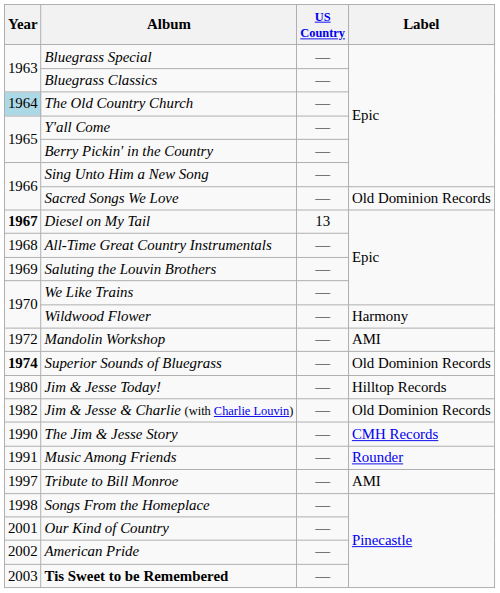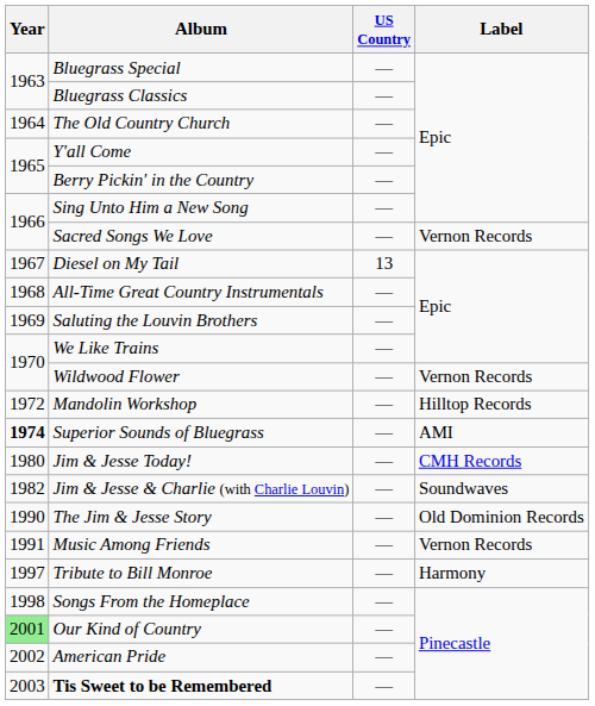 <table class="wikitable">
 <tr>
 <th>Year</th>
 <th>Album</th>
 <th width="45"><small><a href='#'>US Country</a></small></th>
 <th>Label</th>
 </tr>
 <tr>
 <td rowspan="2">1963</td>
 <td><em>Bluegrass Special</em></td>
 <td align="center">—</td>
 <td rowspan="6">Epic</td>
 </tr>
 <tr>
 <td><em>Bluegrass Classics</em></td>
 <td align="center">—</td>
 </tr>
 <tr>
-<td style="background: lightblue;">1964</td>
+<td>1964</td>
 <td><em>The Old Country Church</em></td>
 <td align="center">—</td>
 </tr>
 <tr>
 <td rowspan="2">1965</td>
 <td><em>Y'all Come</em></td>
 <td align="center">—</td>
 </tr>
 <tr>
 <td><em>Berry Pickin' in the Country</em></td>
 <td align="center">—</td>
 </tr>
 <tr>
 <td rowspan="2">1966</td>
 <td><em>Sing Unto Him a New Song</em></td>
 <td align="center">—</td>
 </tr>
 <tr>
 <td><em>Sacred Songs We Love</em></td>
 <td align="center">—</td>
-<td>Old Dominion Records</td>
+<td>Vernon Records</td>
 </tr>
 <tr>
-<td><strong>1967</strong></td>
+<td>1967</td>
 <td><em>Diesel on My Tail</em></td>
 <td align="center">13</td>
 <td rowspan="4">Epic</td>
 </tr>
 <tr>
 <td>1968</td>
 <td><em>All-Time Great Country Instrumentals</em></td>
 <td align="center">—</td>
 </tr>
 <tr>
 <td>1969</td>
 <td><em>Saluting the Louvin Brothers</em></td>
 <td align="center">—</td>
 </tr>
 <tr>
 <td rowspan="2">1970</td>
 <td><em>We Like Trains</em></td>
 <td align="center">—</td>
 </tr>
 <tr>
 <td><em>Wildwood Flower</em></td>
 <td align="center">—</td>
-<td>Harmony</td>
+<td>Vernon Records</td>
 </tr>
 <tr>
 <td>1972</td>
 <td><em>Mandolin Workshop</em></td>
 <td align="center">—</td>
-<td>AMI</td>
+<td>Hilltop Records</td>
 </tr>
 <tr>
 <td><strong>1974</strong></td>
 <td><em>Superior Sounds of Bluegrass</em></td>
 <td align="center">—</td>
-<td>Old Dominion Records</td>
+<td>AMI</td>
 </tr>
 <tr>
 <td>1980</td>
 <td><em>Jim & Jesse Today!</em></td>
 <td align="center">—</td>
-<td>Hilltop Records</td>
+<td><a href='#'>CMH Records</a></td>
 </tr>
 <tr>
 <td>1982</td>
 <td><em>Jim & Jesse & Charlie</em> <small>(with <a href='#'>Charlie Louvin</a>)</small></td>
 <td align="center">—</td>
-<td>Old Dominion Records</td>
+<td>Soundwaves</td>
 </tr>
 <tr>
 <td>1990</td>
 <td><em>The Jim & Jesse Story</em></td>
 <td align="center">—</td>
-<td><a href='#'>CMH Records</a></td>
+<td>Old Dominion Records</td>
 </tr>
 <tr>
 <td>1991</td>
 <td><em>Music Among Friends</em></td>
 <td align="center">—</td>
-<td><a href='#'>Rounder</a></td>
+<td>Vernon Records</td>
 </tr>
 <tr>
 <td>1997</td>
 <td><em>Tribute to Bill Monroe</em></td>
 <td align="center">—</td>
-<td>AMI</td>
+<td>Harmony</td>
 </tr>
 <tr>
 <td>1998</td>
 <td><em>Songs From the Homeplace</em></td>
 <td align="center">—</td>
 <td rowspan="4"><a href='#'>Pinecastle</a></td>
 </tr>
 <tr>
-<td>2001</td>
+<td style="background: lightgreen;">2001</td>
 <td><em>Our Kind of Country</em></td>
 <td align="center">—</td>
 </tr>
 <tr>
 <td>2002</td>
 <td><em>American Pride</em></td>
 <td align="center">—</td>
 </tr>
 <tr>
 <td>2003</td>
 <td><strong>Tis Sweet to be Remembered<em></td>
 <td align="center">—</td>
 </tr>
 </table>
